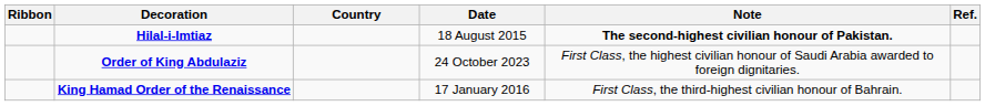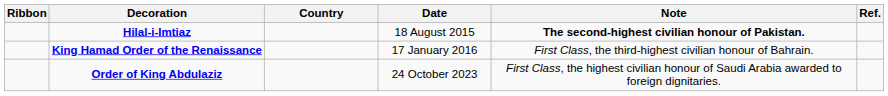 <table class="wikitable sortable" style="text-align:center;">
 <tr>
 <th>Ribbon</th>
 <th>Decoration</th>
 <th width="150px">Country</th>
 <th width="150px">Date</th>
 <th width="500px">Note</th>
 <th>Ref.</th>
 </tr>
 <tr>
 <td></td>
 <td><strong><a href='#'>Hilal-i-Imtiaz</a></strong></td>
 <td></td>
 <td>18 August 2015</td>
 <td><strong>The second-highest civilian honour of Pakistan.</strong></td>
 <td></td>
 </tr>
 <tr>
 <td></td>
+<td><strong><a href='#'>King Hamad Order of the Renaissance</a></strong></td>
+<td></td>
+<td>17 January 2016</td>
+<td><em>First Class</em>, the third-highest civilian honour of Bahrain.</td>
+<td></td>
+</tr>
+<tr>
+<td></td>
 <td><strong><a href='#'>Order of King Abdulaziz</a></strong></td>
 <td></td>
 <td>24 October 2023</td>
 <td><em>First Class</em>, the highest civilian honour of Saudi Arabia awarded to foreign dignitaries.</td>
 <td></td>
 </tr>
-<tr>
-<td></td>
-<td><strong><a href='#'>King Hamad Order of the Renaissance</a></strong></td>
-<td></td>
-<td>17 January 2016</td>
-<td><em>First Class</em>, the third-highest civilian honour of Bahrain.</td>
-<td></td>
-</tr>
 </table>
